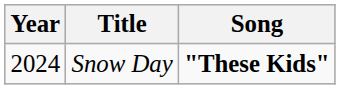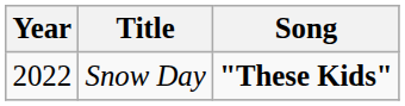 <table class="wikitable">
 <tr>
 <th>Year</th>
 <th>Title</th>
 <th>Song</th>
 </tr>
 <tr>
-<td>2024</td>
+<td>2022</td>
 <td><em>Snow Day</em></td>
 <td><strong>"These Kids"</strong></td>
 </tr>
 </table>
